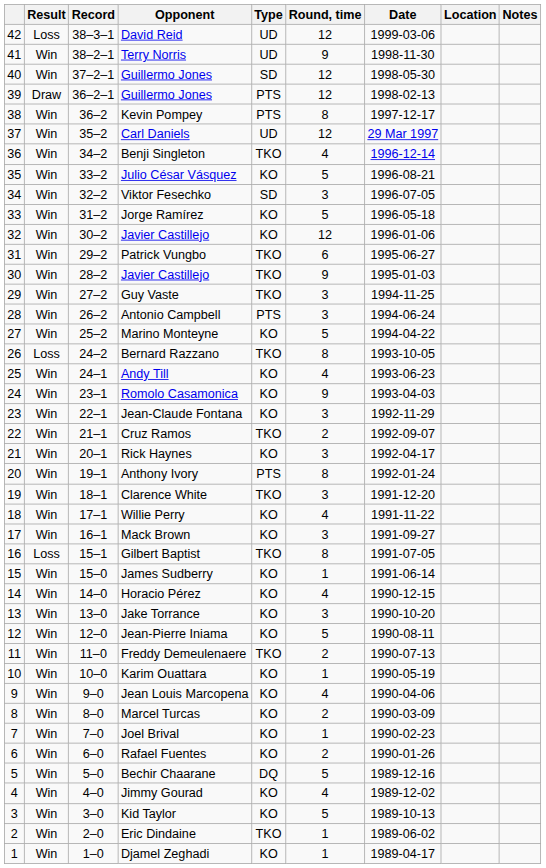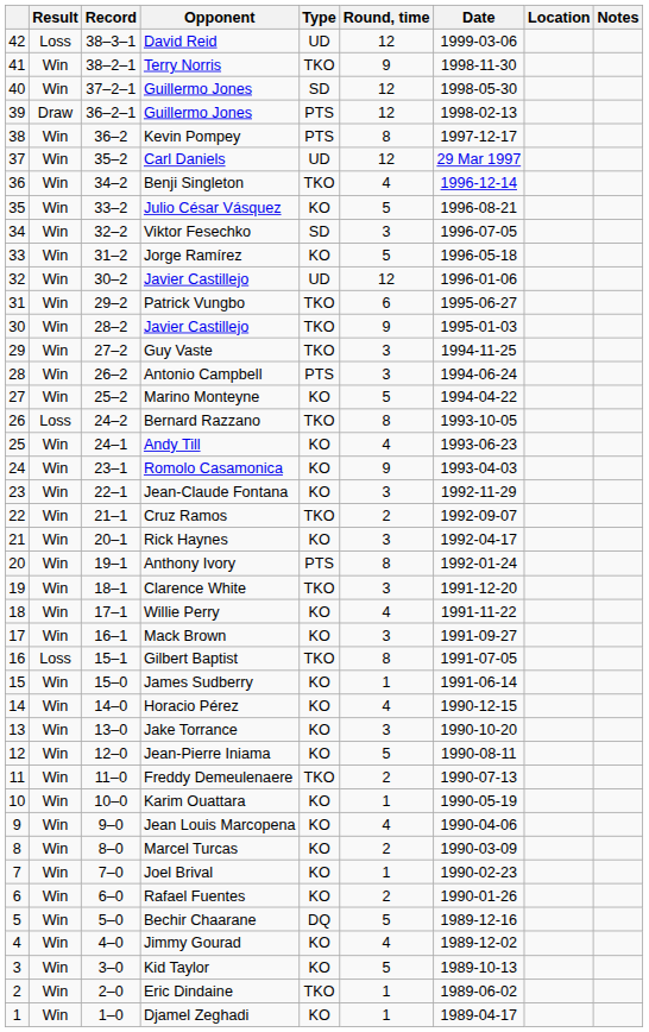 <table class="wikitable" style="text-align:center; font-size:95%">
 <tr>
 <th></th>
 <th>Result</th>
 <th>Record</th>
 <th>Opponent</th>
 <th>Type</th>
 <th>Round, time</th>
 <th>Date</th>
 <th>Location</th>
 <th>Notes</th>
 </tr>
 <tr>
 <td>42</td>
 <td>Loss</td>
 <td>38–3–1</td>
 <td align=left> <a href='#'>David Reid</a></td>
 <td>UD</td>
 <td>12</td>
 <td>1999-03-06</td>
 <td align=left> </td>
 <td align=left></td>
 </tr>
 <tr>
 <td>41</td>
 <td>Win</td>
 <td>38–2–1</td>
 <td align=left> <a href='#'>Terry Norris</a></td>
-<td>UD</td>
+<td>TKO</td>
 <td>9</td>
 <td>1998-11-30</td>
 <td align=left> </td>
 <td align=left></td>
 </tr>
 <tr>
 <td>40</td>
 <td>Win</td>
 <td>37–2–1</td>
 <td align=left> <a href='#'>Guillermo Jones</a></td>
 <td>SD</td>
 <td>12</td>
 <td>1998-05-30</td>
 <td align=left> </td>
 <td align=left></td>
 </tr>
 <tr>
 <td>39</td>
 <td>Draw</td>
 <td>36–2–1</td>
 <td align=left> <a href='#'>Guillermo Jones</a></td>
 <td>PTS</td>
 <td>12</td>
 <td>1998-02-13</td>
 <td align=left> </td>
 <td align=left></td>
 </tr>
 <tr>
 <td>38</td>
 <td>Win</td>
 <td>36–2</td>
 <td align=left> Kevin Pompey</td>
 <td>PTS</td>
 <td>8</td>
 <td>1997-12-17</td>
 <td align=left> </td>
 <td align=left></td>
 </tr>
 <tr>
 <td>37</td>
 <td>Win</td>
 <td>35–2</td>
 <td align=left> <a href='#'>Carl Daniels</a></td>
 <td>UD</td>
 <td>12</td>
 <td><a href='#'>29 Mar 1997</a></td>
 <td align=left> </td>
 <td align=left></td>
 </tr>
 <tr>
 <td>36</td>
 <td>Win</td>
 <td>34–2</td>
 <td align=left> Benji Singleton</td>
 <td>TKO</td>
 <td>4</td>
 <td><a href='#'>1996-12-14</a></td>
 <td align=left> </td>
 <td align=left></td>
 </tr>
 <tr>
 <td>35</td>
 <td>Win</td>
 <td>33–2</td>
 <td align=left> <a href='#'>Julio César Vásquez</a></td>
 <td>KO</td>
 <td>5</td>
 <td>1996-08-21</td>
 <td align=left> </td>
 <td align=left></td>
 </tr>
 <tr>
 <td>34</td>
 <td>Win</td>
 <td>32–2</td>
 <td align=left> Viktor Fesechko</td>
 <td>SD</td>
 <td>3</td>
 <td>1996-07-05</td>
 <td align=left> </td>
 <td align=left></td>
 </tr>
 <tr>
 <td>33</td>
 <td>Win</td>
 <td>31–2</td>
 <td align=left> Jorge Ramírez</td>
 <td>KO</td>
 <td>5</td>
 <td>1996-05-18</td>
 <td align=left> </td>
 <td align=left></td>
 </tr>
 <tr>
 <td>32</td>
 <td>Win</td>
 <td>30–2</td>
 <td align=left> <a href='#'>Javier Castillejo</a></td>
-<td>KO</td>
+<td>UD</td>
 <td>12</td>
 <td>1996-01-06</td>
 <td align=left> </td>
 <td align=left></td>
 </tr>
 <tr>
 <td>31</td>
 <td>Win</td>
 <td>29–2</td>
 <td align=left> Patrick Vungbo</td>
 <td>TKO</td>
 <td>6</td>
 <td>1995-06-27</td>
 <td align=left> </td>
 <td align=left></td>
 </tr>
 <tr>
 <td>30</td>
 <td>Win</td>
 <td>28–2</td>
 <td align=left> <a href='#'>Javier Castillejo</a></td>
 <td>TKO</td>
 <td>9</td>
 <td>1995-01-03</td>
 <td align=left> </td>
 <td align=left></td>
 </tr>
 <tr>
 <td>29</td>
 <td>Win</td>
 <td>27–2</td>
 <td align=left> Guy Vaste</td>
 <td>TKO</td>
 <td>3</td>
 <td>1994-11-25</td>
 <td align=left> </td>
 <td align=left></td>
 </tr>
 <tr>
 <td>28</td>
 <td>Win</td>
 <td>26–2</td>
 <td align=left> Antonio Campbell</td>
 <td>PTS</td>
 <td>3</td>
 <td>1994-06-24</td>
 <td align=left> </td>
 <td align=left></td>
 </tr>
 <tr>
 <td>27</td>
 <td>Win</td>
 <td>25–2</td>
 <td align=left> Marino Monteyne</td>
 <td>KO</td>
 <td>5</td>
 <td>1994-04-22</td>
 <td align=left> </td>
 <td align=left></td>
 </tr>
 <tr>
 <td>26</td>
 <td>Loss</td>
 <td>24–2</td>
 <td align=left> Bernard Razzano</td>
 <td>TKO</td>
 <td>8</td>
 <td>1993-10-05</td>
 <td align=left> </td>
 <td align=left></td>
 </tr>
 <tr>
 <td>25</td>
 <td>Win</td>
 <td>24–1</td>
 <td align=left> <a href='#'>Andy Till</a></td>
 <td>KO</td>
 <td>4</td>
 <td>1993-06-23</td>
 <td align=left> </td>
 <td align=left></td>
 </tr>
 <tr>
 <td>24</td>
 <td>Win</td>
 <td>23–1</td>
 <td align=left> <a href='#'>Romolo Casamonica</a></td>
 <td>KO</td>
 <td>9</td>
 <td>1993-04-03</td>
 <td align=left> </td>
 <td align=left></td>
 </tr>
 <tr>
 <td>23</td>
 <td>Win</td>
 <td>22–1</td>
 <td align=left> Jean-Claude Fontana</td>
 <td>KO</td>
 <td>3</td>
 <td>1992-11-29</td>
 <td align=left> </td>
 <td align=left></td>
 </tr>
 <tr>
 <td>22</td>
 <td>Win</td>
 <td>21–1</td>
 <td align=left> Cruz Ramos</td>
 <td>TKO</td>
 <td>2</td>
 <td>1992-09-07</td>
 <td align=left> </td>
 <td align=left></td>
 </tr>
 <tr>
 <td>21</td>
 <td>Win</td>
 <td>20–1</td>
 <td align=left> Rick Haynes</td>
 <td>KO</td>
 <td>3</td>
 <td>1992-04-17</td>
 <td align=left> </td>
 <td align=left></td>
 </tr>
 <tr>
 <td>20</td>
 <td>Win</td>
 <td>19–1</td>
 <td align=left> Anthony Ivory</td>
 <td>PTS</td>
 <td>8</td>
 <td>1992-01-24</td>
 <td align=left> </td>
 <td align=left></td>
 </tr>
 <tr>
 <td>19</td>
 <td>Win</td>
 <td>18–1</td>
 <td align=left> Clarence White</td>
 <td>TKO</td>
 <td>3</td>
 <td>1991-12-20</td>
 <td align=left> </td>
 <td align=left></td>
 </tr>
 <tr>
 <td>18</td>
 <td>Win</td>
 <td>17–1</td>
 <td align=left> Willie Perry</td>
 <td>KO</td>
 <td>4</td>
 <td>1991-11-22</td>
 <td align=left> </td>
 <td align=left></td>
 </tr>
 <tr>
 <td>17</td>
 <td>Win</td>
 <td>16–1</td>
 <td align=left> Mack Brown</td>
 <td>KO</td>
 <td>3</td>
 <td>1991-09-27</td>
 <td align=left> </td>
 <td align=left></td>
 </tr>
 <tr>
 <td>16</td>
 <td>Loss</td>
 <td>15–1</td>
 <td align=left> Gilbert Baptist</td>
 <td>TKO</td>
 <td>8</td>
 <td>1991-07-05</td>
 <td align=left> </td>
 <td align=left></td>
 </tr>
 <tr>
 <td>15</td>
 <td>Win</td>
 <td>15–0</td>
 <td align=left> James Sudberry</td>
 <td>KO</td>
 <td>1</td>
 <td>1991-06-14</td>
 <td align=left> </td>
 <td align=left></td>
 </tr>
 <tr>
 <td>14</td>
 <td>Win</td>
 <td>14–0</td>
 <td align=left> Horacio Pérez</td>
 <td>KO</td>
 <td>4</td>
 <td>1990-12-15</td>
 <td align=left> </td>
 <td align=left></td>
 </tr>
 <tr>
 <td>13</td>
 <td>Win</td>
 <td>13–0</td>
 <td align=left> Jake Torrance</td>
 <td>KO</td>
 <td>3</td>
 <td>1990-10-20</td>
 <td align=left> </td>
 <td align=left></td>
 </tr>
 <tr>
 <td>12</td>
 <td>Win</td>
 <td>12–0</td>
 <td align=left> Jean-Pierre Iniama</td>
 <td>KO</td>
 <td>5</td>
 <td>1990-08-11</td>
 <td align=left> </td>
 <td align=left></td>
 </tr>
 <tr>
 <td>11</td>
 <td>Win</td>
 <td>11–0</td>
 <td align=left> Freddy Demeulenaere</td>
 <td>TKO</td>
 <td>2</td>
 <td>1990-07-13</td>
 <td align=left> </td>
 <td align=left></td>
 </tr>
 <tr>
 <td>10</td>
 <td>Win</td>
 <td>10–0</td>
 <td align=left> Karim Ouattara</td>
 <td>KO</td>
 <td>1</td>
 <td>1990-05-19</td>
 <td align=left> </td>
 <td align=left></td>
 </tr>
 <tr>
 <td>9</td>
 <td>Win</td>
 <td>9–0</td>
 <td align=left> Jean Louis Marcopena</td>
 <td>KO</td>
 <td>4</td>
 <td>1990-04-06</td>
 <td align=left> </td>
 <td align=left></td>
 </tr>
 <tr>
 <td>8</td>
 <td>Win</td>
 <td>8–0</td>
 <td align=left> Marcel Turcas</td>
 <td>KO</td>
 <td>2</td>
 <td>1990-03-09</td>
 <td align=left> </td>
 <td align=left></td>
 </tr>
 <tr>
 <td>7</td>
 <td>Win</td>
 <td>7–0</td>
 <td align=left> Joel Brival</td>
 <td>KO</td>
 <td>1</td>
 <td>1990-02-23</td>
 <td align=left> </td>
 <td align=left></td>
 </tr>
 <tr>
 <td>6</td>
 <td>Win</td>
 <td>6–0</td>
 <td align=left> Rafael Fuentes</td>
 <td>KO</td>
 <td>2</td>
 <td>1990-01-26</td>
 <td align=left> </td>
 <td align=left></td>
 </tr>
 <tr>
 <td>5</td>
 <td>Win</td>
 <td>5–0</td>
 <td align=left> Bechir Chaarane</td>
 <td>DQ</td>
 <td>5</td>
 <td>1989-12-16</td>
 <td align=left> </td>
 <td align=left></td>
 </tr>
 <tr>
 <td>4</td>
 <td>Win</td>
 <td>4–0</td>
 <td align=left> Jimmy Gourad</td>
 <td>KO</td>
 <td>4</td>
 <td>1989-12-02</td>
 <td align=left> </td>
 <td align=left></td>
 </tr>
 <tr>
 <td>3</td>
 <td>Win</td>
 <td>3–0</td>
 <td align=left> Kid Taylor</td>
 <td>KO</td>
 <td>5</td>
 <td>1989-10-13</td>
 <td align=left> </td>
 <td align=left></td>
 </tr>
 <tr>
 <td>2</td>
 <td>Win</td>
 <td>2–0</td>
 <td align=left> Eric Dindaine</td>
 <td>TKO</td>
 <td>1</td>
 <td>1989-06-02</td>
 <td align=left> </td>
 <td align=left></td>
 </tr>
 <tr>
 <td>1</td>
 <td>Win</td>
 <td>1–0</td>
 <td align=left> Djamel Zeghadi</td>
 <td>KO</td>
 <td>1</td>
 <td>1989-04-17</td>
 <td align=left> </td>
 <td align=left></td>
 </tr>
 </table>
